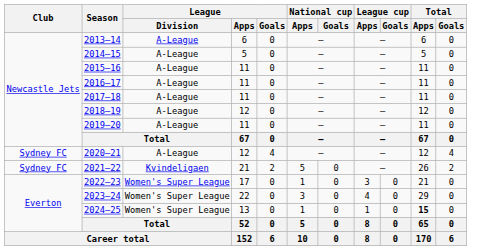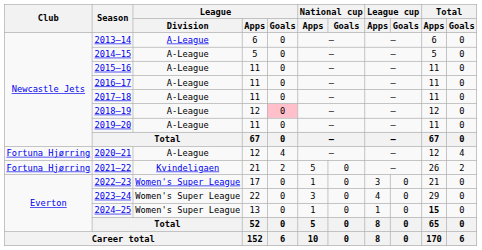 <table class="wikitable" style="text-align:center">
 <tr>
 <th rowspan="2">Club</th>
 <th rowspan="2">Season</th>
 <th colspan="3">League</th>
 <th colspan="2">National cup</th>
 <th colspan="2">League cup</th>
 <th colspan="2">Total</th>
 </tr>
 <tr>
 <th>Division</th>
 <th>Apps</th>
 <th>Goals</th>
 <th>Apps</th>
 <th>Goals</th>
 <th>Apps</th>
 <th>Goals</th>
 <th>Apps</th>
 <th>Goals</th>
 </tr>
 <tr>
 <td rowspan="8"><a href='#'>Newcastle Jets</a></td>
 <td><a href='#'>2013–14</a></td>
 <td><a href='#'>A-League</a></td>
 <td>6</td>
 <td>0</td>
 <td colspan="2">—</td>
 <td colspan="2">—</td>
 <td>6</td>
 <td>0</td>
 </tr>
 <tr>
 <td><a href='#'>2014–15</a></td>
 <td>A-League</td>
 <td>5</td>
 <td>0</td>
 <td colspan="2">—</td>
 <td colspan="2">—</td>
 <td>5</td>
 <td>0</td>
 </tr>
 <tr>
 <td><a href='#'>2015–16</a></td>
 <td>A-League</td>
 <td>11</td>
 <td>0</td>
 <td colspan="2">—</td>
 <td colspan="2">—</td>
 <td>11</td>
 <td>0</td>
 </tr>
 <tr>
 <td><a href='#'>2016–17</a></td>
 <td>A-League</td>
 <td>11</td>
 <td>0</td>
 <td colspan="2">—</td>
 <td colspan="2">—</td>
 <td>11</td>
 <td>0</td>
 </tr>
 <tr>
 <td><a href='#'>2017–18</a></td>
 <td>A-League</td>
 <td>11</td>
 <td>0</td>
 <td colspan="2">—</td>
 <td colspan="2">—</td>
 <td>11</td>
 <td>0</td>
 </tr>
 <tr>
 <td><a href='#'>2018–19</a></td>
 <td>A-League</td>
 <td>12</td>
-<td>0</td>
+<td style="background: pink;">0</td>
 <td colspan="2">—</td>
 <td colspan="2">—</td>
 <td>12</td>
 <td>0</td>
 </tr>
 <tr>
 <td><a href='#'>2019–20</a></td>
 <td>A-League</td>
 <td>11</td>
 <td>0</td>
 <td colspan="2">—</td>
 <td colspan="2">—</td>
 <td>11</td>
 <td>0</td>
 </tr>
 <tr>
 <th colspan="2">Total</th>
 <th>67</th>
 <th>0</th>
 <th colspan="2">—</th>
 <th colspan="2">—</th>
 <th>67</th>
 <th>0</th>
 </tr>
 <tr>
-<td><a href='#'>Sydney FC</a></td>
+<td><a href='#'>Fortuna Hjørring</a></td>
 <td><a href='#'>2020–21</a></td>
 <td>A-League</td>
 <td>12</td>
 <td>4</td>
 <td colspan="2">—</td>
 <td colspan="2">—</td>
 <td>12</td>
 <td>4</td>
 </tr>
 <tr>
-<td><a href='#'>Sydney FC</a></td>
+<td><a href='#'>Fortuna Hjørring</a></td>
 <td><a href='#'>2021–22</a></td>
 <td><a href='#'>Kvindeligaen</a></td>
 <td>21</td>
 <td>2</td>
 <td>5</td>
 <td>0</td>
 <td colspan="2">—</td>
 <td>26</td>
 <td>2</td>
 </tr>
 <tr>
 <td rowspan="4"><a href='#'>Everton</a></td>
 <td><a href='#'>2022–23</a></td>
 <td><a href='#'>Women's Super League</a></td>
 <td>17</td>
 <td>0</td>
 <td>1</td>
 <td>0</td>
 <td>3</td>
 <td>0</td>
 <td>21</td>
 <td>0</td>
 </tr>
 <tr>
 <td><a href='#'>2023–24</a></td>
 <td>Women's Super League</td>
 <td>22</td>
 <td>0</td>
 <td>3</td>
 <td>0</td>
 <td>4</td>
 <td>0</td>
 <td>29</td>
 <td>0</td>
 </tr>
 <tr>
 <td><a href='#'>2024–25</a></td>
 <td>Women's Super League</td>
 <td>13</td>
 <td>0</td>
 <td>1</td>
 <td>0</td>
 <td>1</td>
 <td>0</td>
 <td><strong>15</strong></td>
 <td>0</td>
 </tr>
 <tr>
 <th colspan="2">Total</th>
 <th>52</th>
 <th>0</th>
 <th>5</th>
 <th>0</th>
 <th>8</th>
 <th>0</th>
 <th>65</th>
 <th>0</th>
 </tr>
 <tr>
 <th colspan="3">Career total</th>
 <th>152</th>
 <th>6</th>
 <th>10</th>
 <th>0</th>
 <th>8</th>
 <th>0</th>
 <th>170</th>
 <th>6</th>
 </tr>
 </table>
